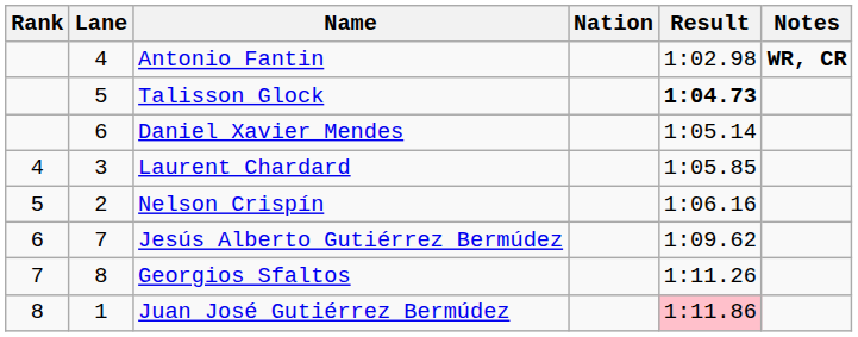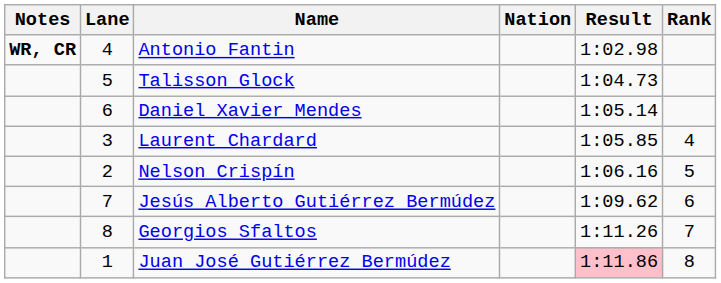 <table class="wikitable sortable" style="text-align:center">
 <tr>
-<th>Rank</th>
+<th>Notes</th>
 <th>Lane</th>
 <th>Name</th>
 <th>Nation</th>
 <th>Result</th>
-<th>Notes</th>
+<th>Rank</th>
 </tr>
 <tr>
-<td></td>
+<td><strong>WR, CR</strong></td>
 <td>4</td>
 <td align="left"><a href='#'>Antonio Fantin</a></td>
 <td align="left"></td>
 <td>1:02.98</td>
-<td><strong>WR, CR</strong></td>
+<td></td>
 </tr>
 <tr>
 <td></td>
 <td>5</td>
 <td align="left"><a href='#'>Talisson Glock</a></td>
 <td align="left"></td>
-<td><strong>1:04.73</strong></td>
+<td>1:04.73</td>
 <td></td>
 </tr>
 <tr>
 <td></td>
 <td>6</td>
 <td align="left"><a href='#'>Daniel Xavier Mendes</a></td>
 <td align="left"></td>
 <td>1:05.14</td>
 <td></td>
 </tr>
 <tr>
-<td>4</td>
+<td></td>
 <td>3</td>
 <td align="left"><a href='#'>Laurent Chardard</a></td>
 <td align="left"></td>
 <td>1:05.85</td>
-<td></td>
+<td>4</td>
 </tr>
 <tr>
-<td>5</td>
+<td></td>
 <td>2</td>
 <td align="left"><a href='#'>Nelson Crispín</a></td>
 <td align="left"></td>
 <td>1:06.16</td>
-<td></td>
+<td>5</td>
 </tr>
 <tr>
-<td>6</td>
+<td></td>
 <td>7</td>
 <td align="left"><a href='#'>Jesús Alberto Gutiérrez Bermúdez</a></td>
 <td align="left"></td>
 <td>1:09.62</td>
-<td></td>
+<td>6</td>
 </tr>
 <tr>
-<td>7</td>
+<td></td>
 <td>8</td>
 <td align="left"><a href='#'>Georgios Sfaltos</a></td>
 <td align="left"></td>
 <td>1:11.26</td>
-<td></td>
+<td>7</td>
 </tr>
 <tr>
-<td>8</td>
+<td></td>
 <td>1</td>
 <td align="left"><a href='#'>Juan José Gutiérrez Bermúdez</a></td>
 <td align="left"></td>
 <td style="background: pink;">1:11.86</td>
-<td></td>
+<td>8</td>
 </tr>
 </table>
